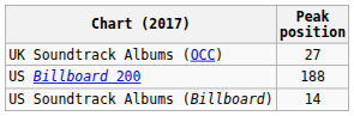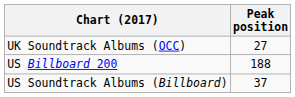 <table class="wikitable">
 <tr>
 <th>Chart (2017)</th>
 <th>Peak<br>position</th>
 </tr>
 <tr>
 <td>UK Soundtrack Albums (<a href='#'>OCC</a>)</td>
 <td align=center>27</td>
 </tr>
 <tr>
 <td>US <a href='#'><em>Billboard</em> 200</a></td>
 <td align=center>188</td>
 </tr>
 <tr>
 <td>US Soundtrack Albums (<em>Billboard</em>)</td>
-<td align=center>14</td>
+<td align=center>37</td>
 </tr>
 </table>
